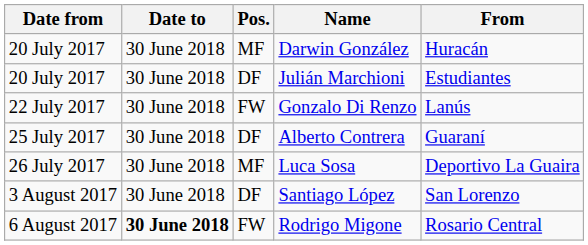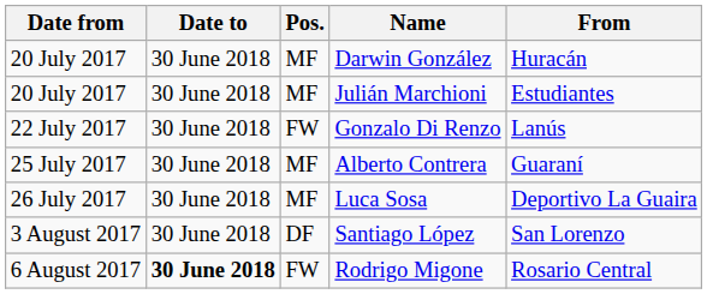 <table class="wikitable">
 <tr>
 <th>Date from</th>
 <th>Date to</th>
 <th>Pos.</th>
 <th>Name</th>
 <th>From</th>
 </tr>
 <tr>
 <td>20 July 2017</td>
 <td>30 June 2018</td>
 <td>MF</td>
 <td> <a href='#'>Darwin González</a></td>
 <td> <a href='#'>Huracán</a></td>
 </tr>
 <tr>
 <td>20 July 2017</td>
 <td>30 June 2018</td>
-<td>DF</td>
+<td>MF</td>
 <td> <a href='#'>Julián Marchioni</a></td>
 <td> <a href='#'>Estudiantes</a></td>
 </tr>
 <tr>
 <td>22 July 2017</td>
 <td>30 June 2018</td>
 <td>FW</td>
 <td> <a href='#'>Gonzalo Di Renzo</a></td>
 <td> <a href='#'>Lanús</a></td>
 </tr>
 <tr>
 <td>25 July 2017</td>
 <td>30 June 2018</td>
-<td>DF</td>
+<td>MF</td>
 <td> <a href='#'>Alberto Contrera</a></td>
 <td> <a href='#'>Guaraní</a></td>
 </tr>
 <tr>
 <td>26 July 2017</td>
 <td>30 June 2018</td>
 <td>MF</td>
 <td> <a href='#'>Luca Sosa</a></td>
 <td> <a href='#'>Deportivo La Guaira</a></td>
 </tr>
 <tr>
 <td>3 August 2017</td>
 <td>30 June 2018</td>
 <td>DF</td>
 <td> <a href='#'>Santiago López</a></td>
 <td> <a href='#'>San Lorenzo</a></td>
 </tr>
 <tr>
 <td>6 August 2017</td>
 <td><strong>30 June 2018</strong></td>
 <td>FW</td>
 <td> <a href='#'>Rodrigo Migone</a></td>
 <td> <a href='#'>Rosario Central</a></td>
 </tr>
 </table>
